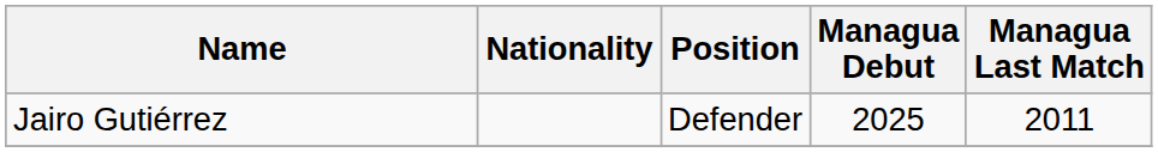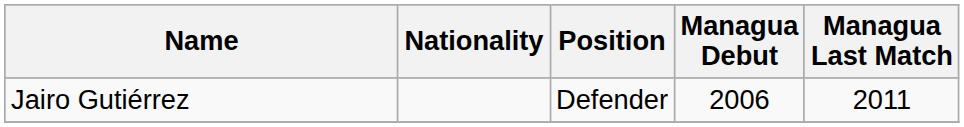 <table class="wikitable" style="text-align: center;">
 <tr>
 <th style="width:14em">Name</th>
 <th>Nationality</th>
 <th>Position</th>
 <th>Managua <br>Debut</th>
 <th>Managua <br> Last Match</th>
 </tr>
 <tr>
 <td align="left">Jairo Gutiérrez</td>
 <td></td>
 <td>Defender</td>
-<td>2025</td>
+<td>2006</td>
 <td>2011</td>
 </tr>
 <tr>
 </tr>
 </table>
